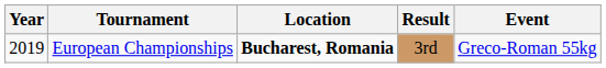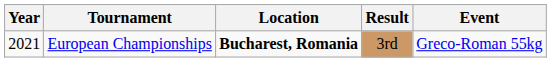 <table class="wikitable" style="font-size:95%;">
 <tr>
 <th>Year</th>
 <th>Tournament</th>
 <th>Location</th>
 <th>Result</th>
 <th>Event</th>
 </tr>
 <tr>
-<td>2019</td>
+<td>2021</td>
 <td><a href='#'>European Championships</a></td>
 <td><strong>Bucharest, Romania</strong></td>
 <td align="center" bgcolor="cc9966">3rd</td>
 <td><a href='#'>Greco-Roman 55kg</a></td>
 </tr>
 </table>
